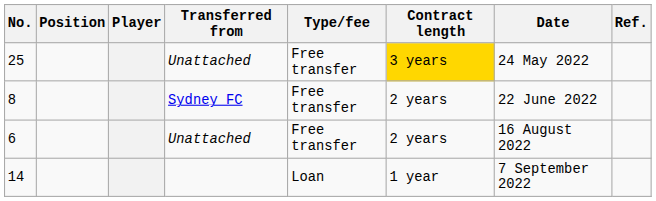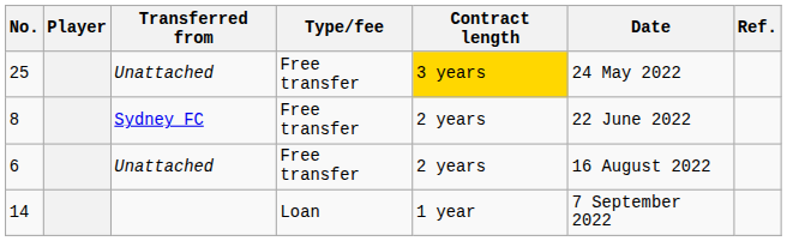 <table class="wikitable plainrowheaders sortable" style="text-align:center; text-align:left">
 <tr>
 <th scope="col">No.</th>
-<th scope="col">Position</th>
 <th scope="col">Player</th>
 <th scope="col">Transferred from</th>
 <th scope="col">Type/fee</th>
 <th scope="col">Contract length</th>
 <th scope="col">Date</th>
 <th class="unsortable" scope="col">Ref.</th>
 </tr>
 <tr>
 <td>25</td>
-<td></td>
 <th scope="row"></th>
 <td><em>Unattached</em></td>
 <td>Free transfer</td>
 <td style="background: gold;">3 years</td>
 <td>24 May 2022</td>
 <td></td>
 </tr>
 <tr>
 <td>8</td>
-<td></td>
 <th scope="row"></th>
 <td><a href='#'>Sydney FC</a></td>
 <td>Free transfer</td>
 <td>2 years</td>
 <td>22 June 2022</td>
 <td></td>
 </tr>
 <tr>
 <td>6</td>
-<td></td>
 <th scope="row"></th>
 <td><em>Unattached</em></td>
 <td>Free transfer</td>
 <td>2 years</td>
 <td>16 August 2022</td>
 <td></td>
 </tr>
 <tr>
 <td>14</td>
-<td></td>
 <th scope="row"></th>
 <td></td>
 <td>Loan</td>
 <td>1 year</td>
 <td>7 September 2022</td>
 <td></td>
 </tr>
 </table>
